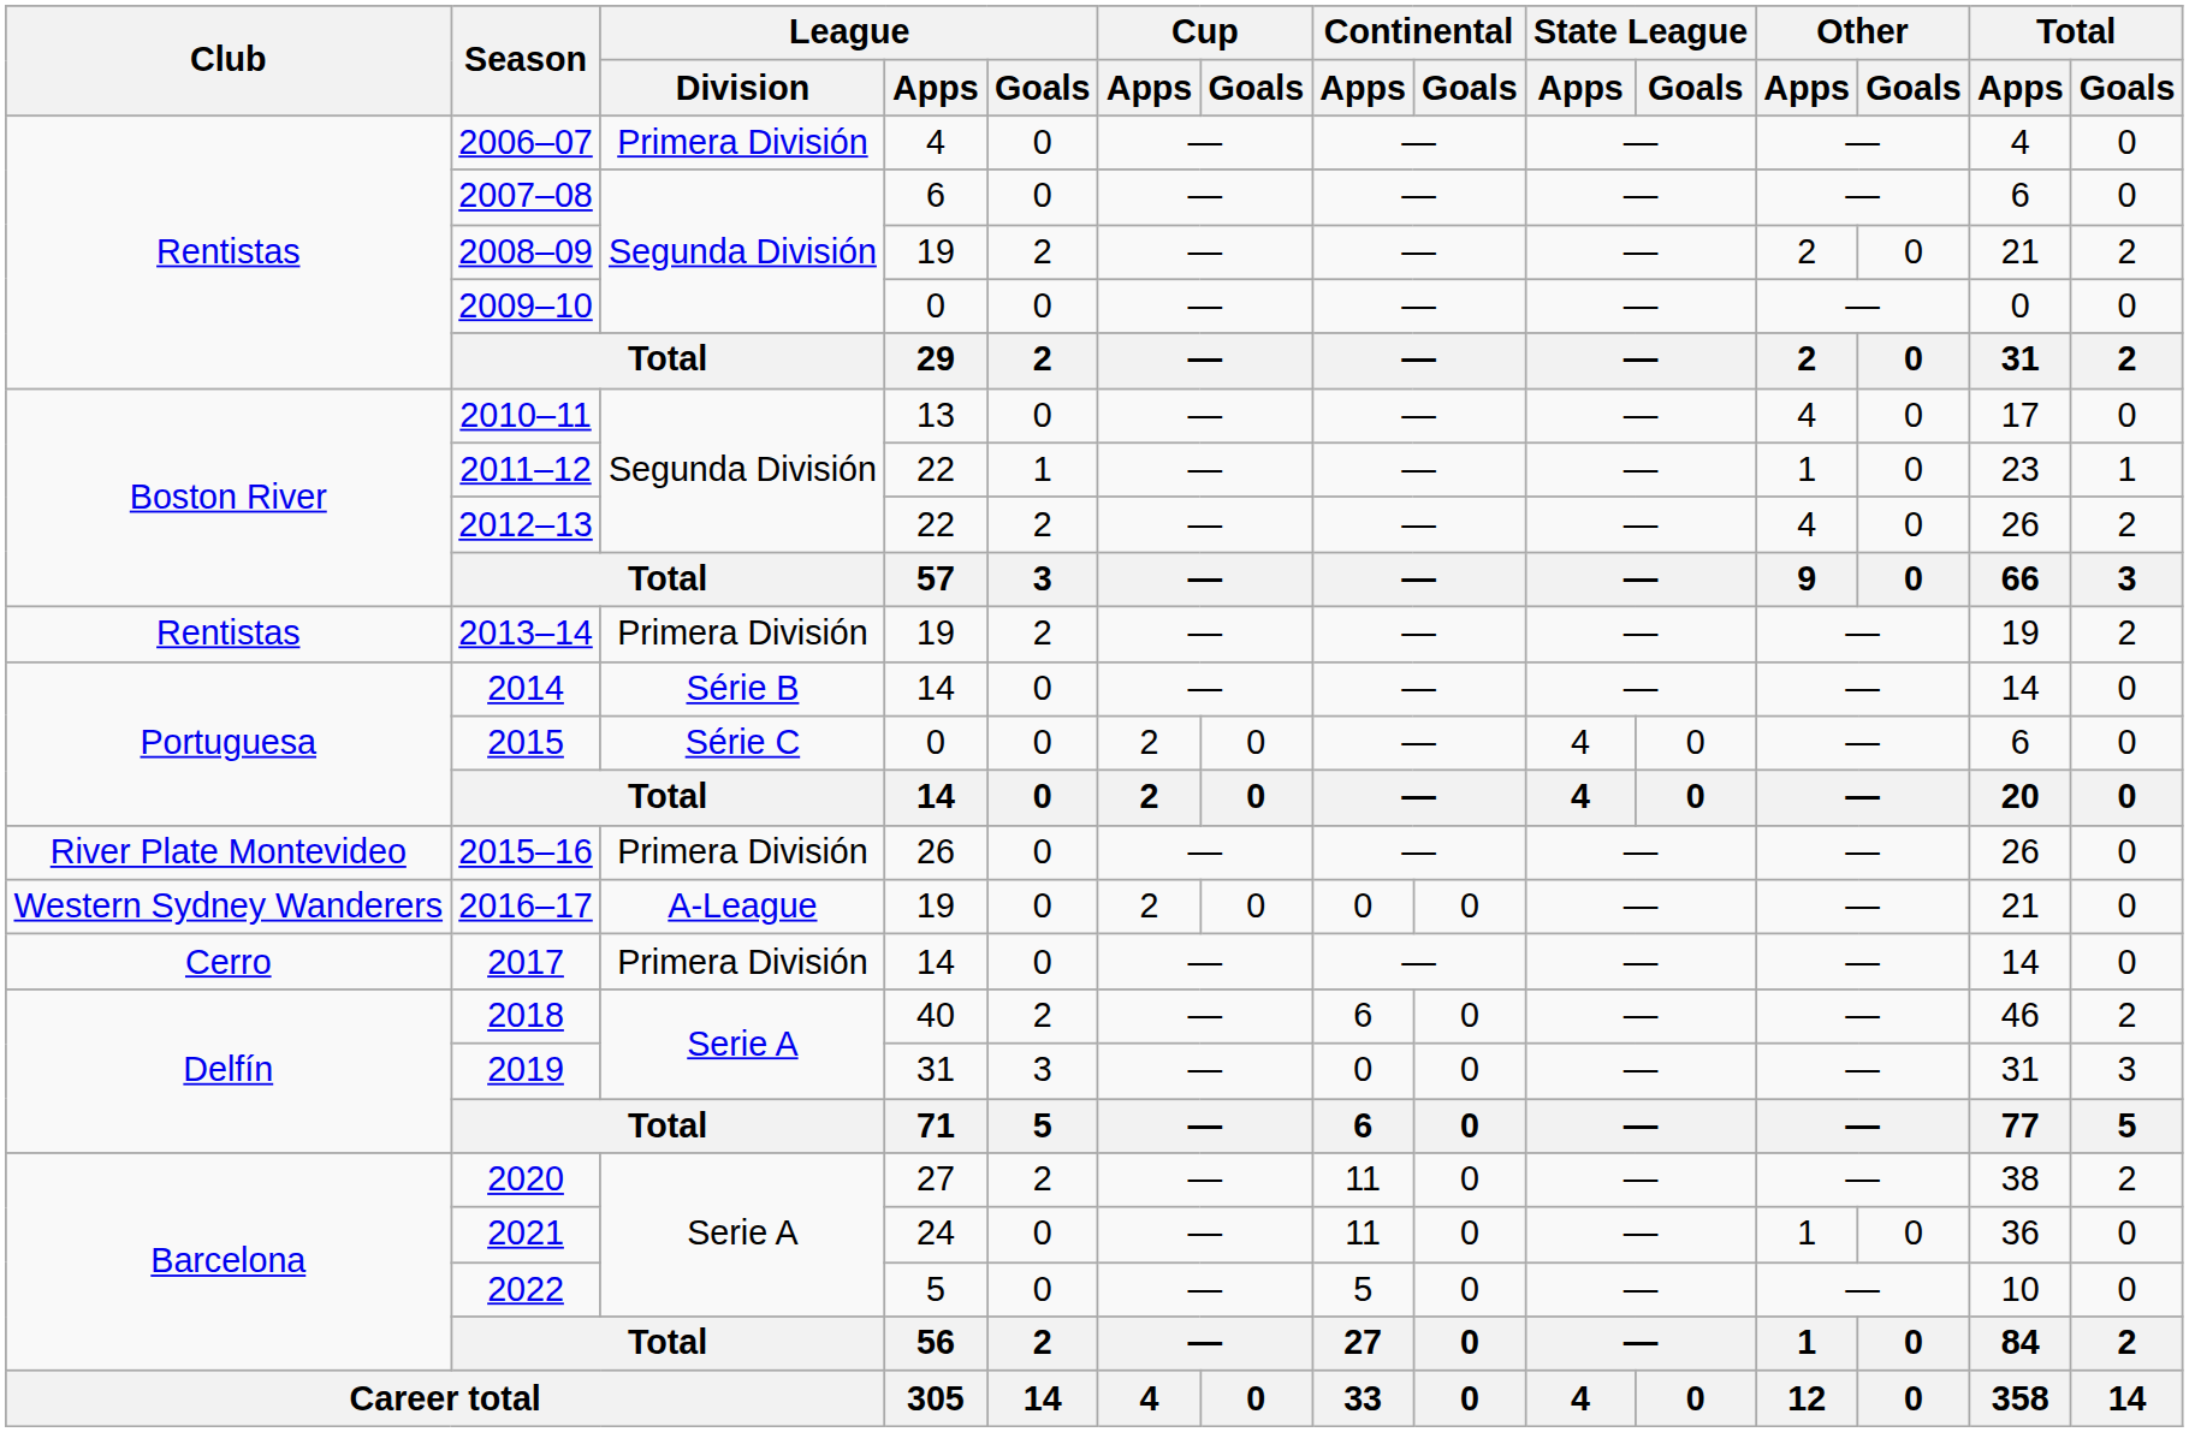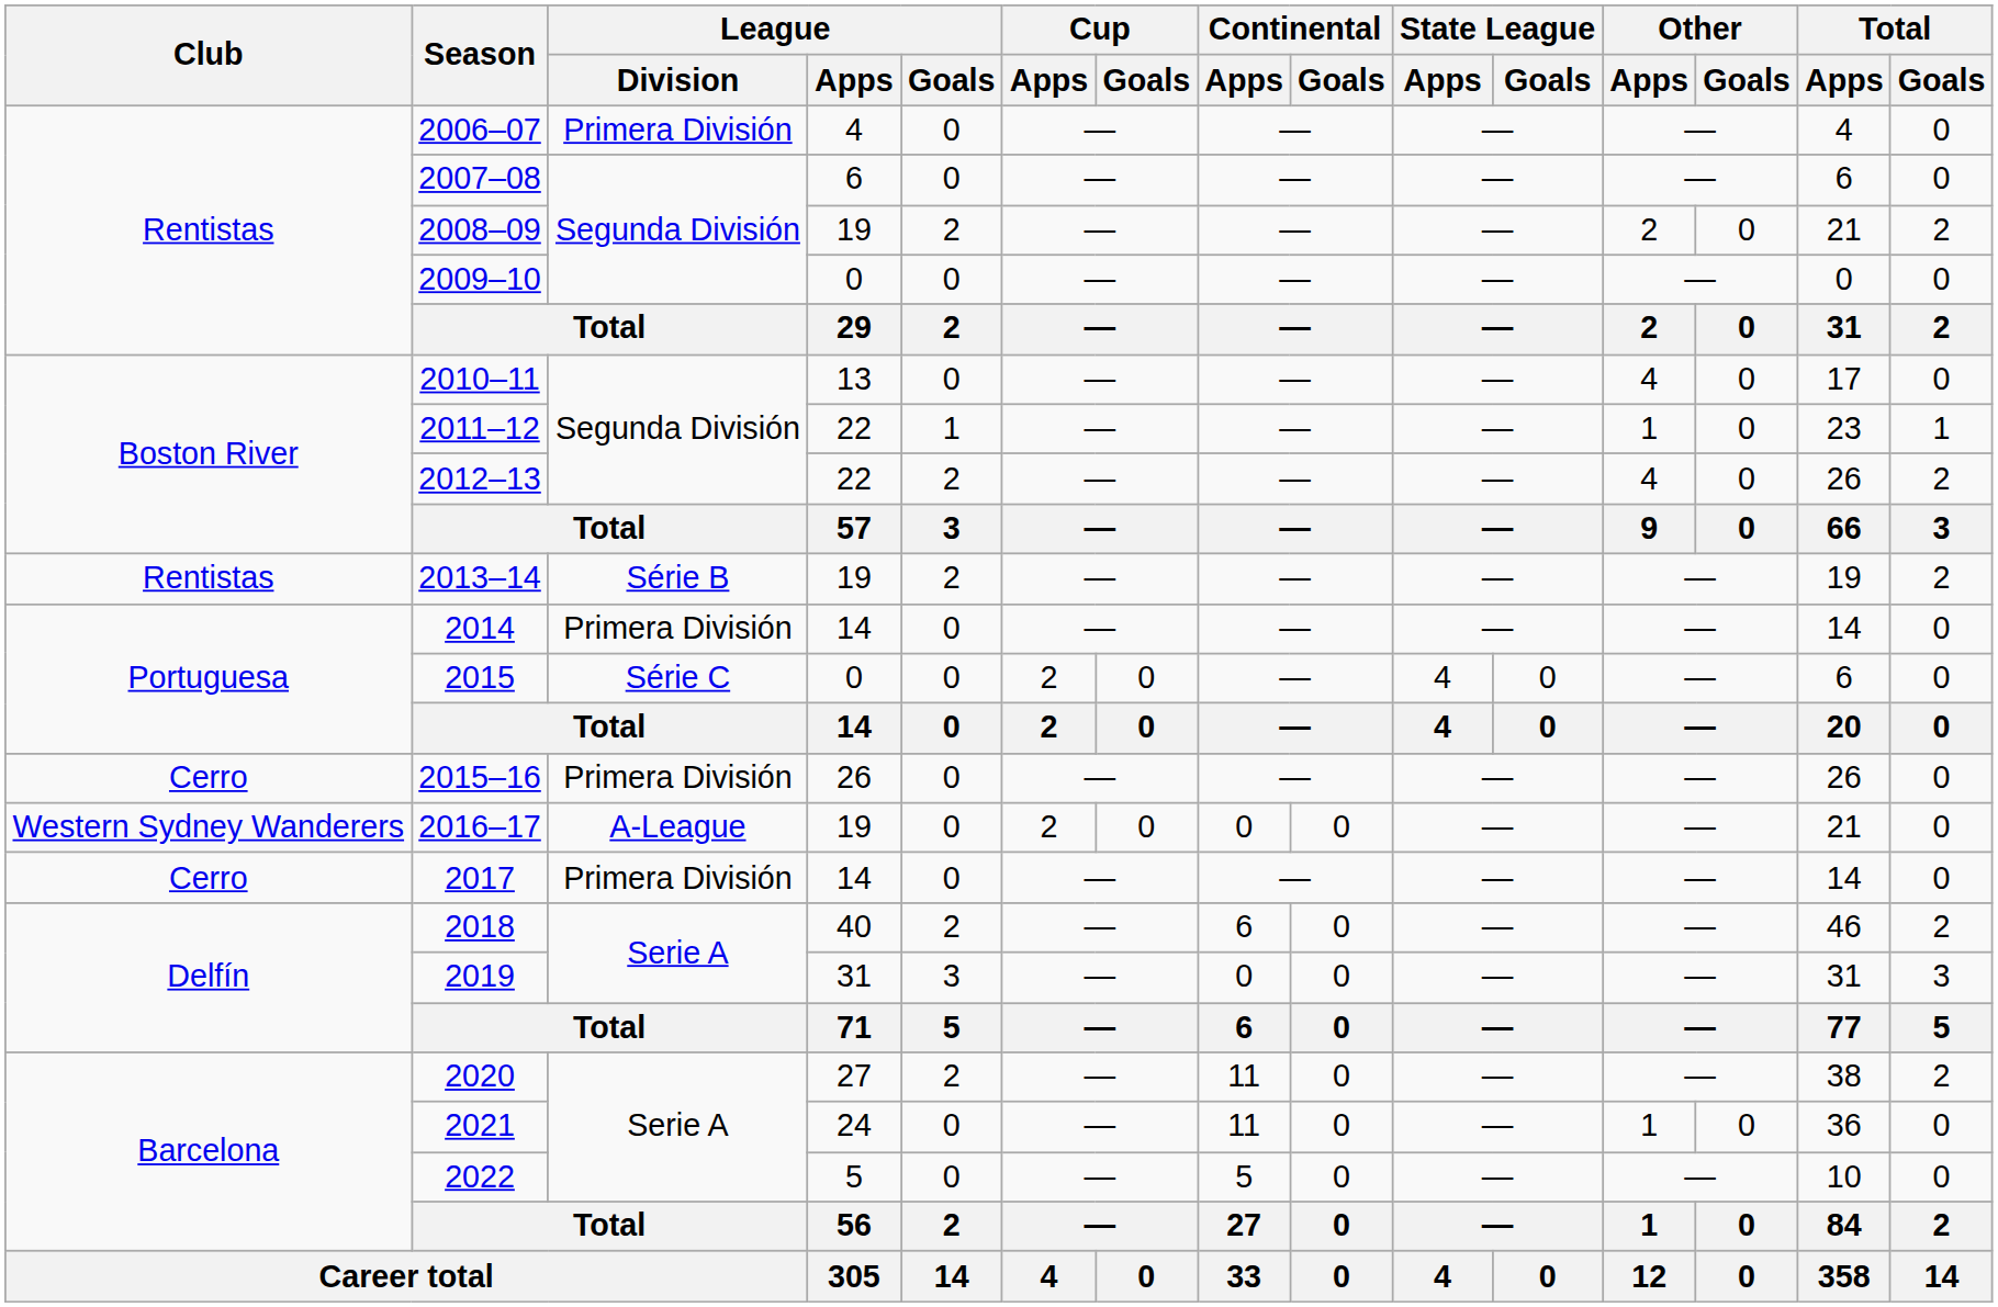 <table class="wikitable" style="text-align: center;">
 <tr>
 <th rowspan="2">Club</th>
 <th rowspan="2">Season</th>
 <th colspan="3">League</th>
 <th colspan="2">Cup</th>
 <th colspan="2">Continental</th>
 <th colspan="2">State League</th>
 <th colspan="2">Other</th>
 <th colspan="2">Total</th>
 </tr>
 <tr>
 <th>Division</th>
 <th>Apps</th>
 <th>Goals</th>
 <th>Apps</th>
 <th>Goals</th>
 <th>Apps</th>
 <th>Goals</th>
 <th>Apps</th>
 <th>Goals</th>
 <th>Apps</th>
 <th>Goals</th>
 <th>Apps</th>
 <th>Goals</th>
 </tr>
 <tr>
 <td rowspan="5"><a href='#'>Rentistas</a></td>
 <td><a href='#'>2006–07</a></td>
 <td><a href='#'>Primera División</a></td>
 <td>4</td>
 <td>0</td>
 <td colspan=2>—</td>
 <td colspan=2>—</td>
 <td colspan=2>—</td>
 <td colspan=2>—</td>
 <td>4</td>
 <td>0</td>
 </tr>
 <tr>
 <td><a href='#'>2007–08</a></td>
 <td rowspan="3"><a href='#'>Segunda División</a></td>
 <td>6</td>
 <td>0</td>
 <td colspan=2>—</td>
 <td colspan=2>—</td>
 <td colspan=2>—</td>
 <td colspan=2>—</td>
 <td>6</td>
 <td>0</td>
 </tr>
 <tr>
 <td><a href='#'>2008–09</a></td>
 <td>19</td>
 <td>2</td>
 <td colspan=2>—</td>
 <td colspan=2>—</td>
 <td colspan=2>—</td>
 <td>2</td>
 <td>0</td>
 <td>21</td>
 <td>2</td>
 </tr>
 <tr>
 <td><a href='#'>2009–10</a></td>
 <td>0</td>
 <td>0</td>
 <td colspan=2>—</td>
 <td colspan=2>—</td>
 <td colspan=2>—</td>
 <td colspan=2>—</td>
 <td>0</td>
 <td>0</td>
 </tr>
 <tr>
 <th colspan="2">Total</th>
 <th>29</th>
 <th>2</th>
 <th colspan=2>—</th>
 <th colspan=2>—</th>
 <th colspan=2>—</th>
 <th>2</th>
 <th>0</th>
 <th>31</th>
 <th>2</th>
 </tr>
 <tr>
 <td rowspan="4"><a href='#'>Boston River</a></td>
 <td><a href='#'>2010–11</a></td>
 <td rowspan="3">Segunda División</td>
 <td>13</td>
 <td>0</td>
 <td colspan=2>—</td>
 <td colspan=2>—</td>
 <td colspan=2>—</td>
 <td>4</td>
 <td>0</td>
 <td>17</td>
 <td>0</td>
 </tr>
 <tr>
 <td><a href='#'>2011–12</a></td>
 <td>22</td>
 <td>1</td>
 <td colspan=2>—</td>
 <td colspan=2>—</td>
 <td colspan=2>—</td>
 <td>1</td>
 <td>0</td>
 <td>23</td>
 <td>1</td>
 </tr>
 <tr>
 <td><a href='#'>2012–13</a></td>
 <td>22</td>
 <td>2</td>
 <td colspan=2>—</td>
 <td colspan=2>—</td>
 <td colspan=2>—</td>
 <td>4</td>
 <td>0</td>
 <td>26</td>
 <td>2</td>
 </tr>
 <tr>
 <th colspan="2">Total</th>
 <th>57</th>
 <th>3</th>
 <th colspan=2>—</th>
 <th colspan=2>—</th>
 <th colspan=2>—</th>
 <th>9</th>
 <th>0</th>
 <th>66</th>
 <th>3</th>
 </tr>
 <tr>
 <td><a href='#'>Rentistas</a></td>
 <td><a href='#'>2013–14</a></td>
-<td>Primera División</td>
+<td><a href='#'>Série B</a></td>
 <td>19</td>
 <td>2</td>
 <td colspan=2>—</td>
 <td colspan=2>—</td>
 <td colspan=2>—</td>
 <td colspan=2>—</td>
 <td>19</td>
 <td>2</td>
 </tr>
 <tr>
 <td rowspan="3"><a href='#'>Portuguesa</a></td>
 <td><a href='#'>2014</a></td>
-<td><a href='#'>Série B</a></td>
+<td>Primera División</td>
 <td>14</td>
 <td>0</td>
 <td colspan=2>—</td>
 <td colspan=2>—</td>
 <td colspan=2>—</td>
 <td colspan=2>—</td>
 <td>14</td>
 <td>0</td>
 </tr>
 <tr>
 <td><a href='#'>2015</a></td>
 <td><a href='#'>Série C</a></td>
 <td>0</td>
 <td>0</td>
 <td>2</td>
 <td>0</td>
 <td colspan=2>—</td>
 <td>4</td>
 <td>0</td>
 <td colspan=2>—</td>
 <td>6</td>
 <td>0</td>
 </tr>
 <tr>
 <th colspan="2">Total</th>
 <th>14</th>
 <th>0</th>
 <th>2</th>
 <th>0</th>
 <th colspan=2>—</th>
 <th>4</th>
 <th>0</th>
 <th colspan=2>—</th>
 <th>20</th>
 <th>0</th>
 </tr>
 <tr>
-<td><a href='#'>River Plate Montevideo</a></td>
+<td><a href='#'>Cerro</a></td>
 <td><a href='#'>2015–16</a></td>
 <td>Primera División</td>
 <td>26</td>
 <td>0</td>
 <td colspan=2>—</td>
 <td colspan=2>—</td>
 <td colspan=2>—</td>
 <td colspan=2>—</td>
 <td>26</td>
 <td>0</td>
 </tr>
 <tr>
 <td><a href='#'>Western Sydney Wanderers</a></td>
 <td><a href='#'>2016–17</a></td>
 <td><a href='#'>A-League</a></td>
 <td>19</td>
 <td>0</td>
 <td>2</td>
 <td>0</td>
 <td>0</td>
 <td>0</td>
 <td colspan=2>—</td>
 <td colspan=2>—</td>
 <td>21</td>
 <td>0</td>
 </tr>
 <tr>
 <td><a href='#'>Cerro</a></td>
 <td><a href='#'>2017</a></td>
 <td>Primera División</td>
 <td>14</td>
 <td>0</td>
 <td colspan=2>—</td>
 <td colspan=2>—</td>
 <td colspan=2>—</td>
 <td colspan=2>—</td>
 <td>14</td>
 <td>0</td>
 </tr>
 <tr>
 <td rowspan="3"><a href='#'>Delfín</a></td>
 <td><a href='#'>2018</a></td>
 <td rowspan="2"><a href='#'>Serie A</a></td>
 <td>40</td>
 <td>2</td>
 <td colspan=2>—</td>
 <td>6</td>
 <td>0</td>
 <td colspan=2>—</td>
 <td colspan=2>—</td>
 <td>46</td>
 <td>2</td>
 </tr>
 <tr>
 <td><a href='#'>2019</a></td>
 <td>31</td>
 <td>3</td>
 <td colspan=2>—</td>
 <td>0</td>
 <td>0</td>
 <td colspan=2>—</td>
 <td colspan=2>—</td>
 <td>31</td>
 <td>3</td>
 </tr>
 <tr>
 <th colspan="2">Total</th>
 <th>71</th>
 <th>5</th>
 <th colspan=2>—</th>
 <th>6</th>
 <th>0</th>
 <th colspan=2>—</th>
 <th colspan=2>—</th>
 <th>77</th>
 <th>5</th>
 </tr>
 <tr>
 <td rowspan="4"><a href='#'>Barcelona</a></td>
 <td><a href='#'>2020</a></td>
 <td rowspan="3">Serie A</td>
 <td>27</td>
 <td>2</td>
 <td colspan=2>—</td>
 <td>11</td>
 <td>0</td>
 <td colspan=2>—</td>
 <td colspan=2>—</td>
 <td>38</td>
 <td>2</td>
 </tr>
 <tr>
 <td><a href='#'>2021</a></td>
 <td>24</td>
 <td>0</td>
 <td colspan=2>—</td>
 <td>11</td>
 <td>0</td>
 <td colspan=2>—</td>
 <td>1</td>
 <td>0</td>
 <td>36</td>
 <td>0</td>
 </tr>
 <tr>
 <td><a href='#'>2022</a></td>
 <td>5</td>
 <td>0</td>
 <td colspan=2>—</td>
 <td>5</td>
 <td>0</td>
 <td colspan=2>—</td>
 <td colspan=2>—</td>
 <td>10</td>
 <td>0</td>
 </tr>
 <tr>
 <th colspan="2">Total</th>
 <th>56</th>
 <th>2</th>
 <th colspan=2>—</th>
 <th>27</th>
 <th>0</th>
 <th colspan=2>—</th>
 <th>1</th>
 <th>0</th>
 <th>84</th>
 <th>2</th>
 </tr>
 <tr>
 <th colspan="3">Career total</th>
 <th>305</th>
 <th>14</th>
 <th>4</th>
 <th>0</th>
 <th>33</th>
 <th>0</th>
 <th>4</th>
 <th>0</th>
 <th>12</th>
 <th>0</th>
 <th>358</th>
 <th>14</th>
 </tr>
 </table>
